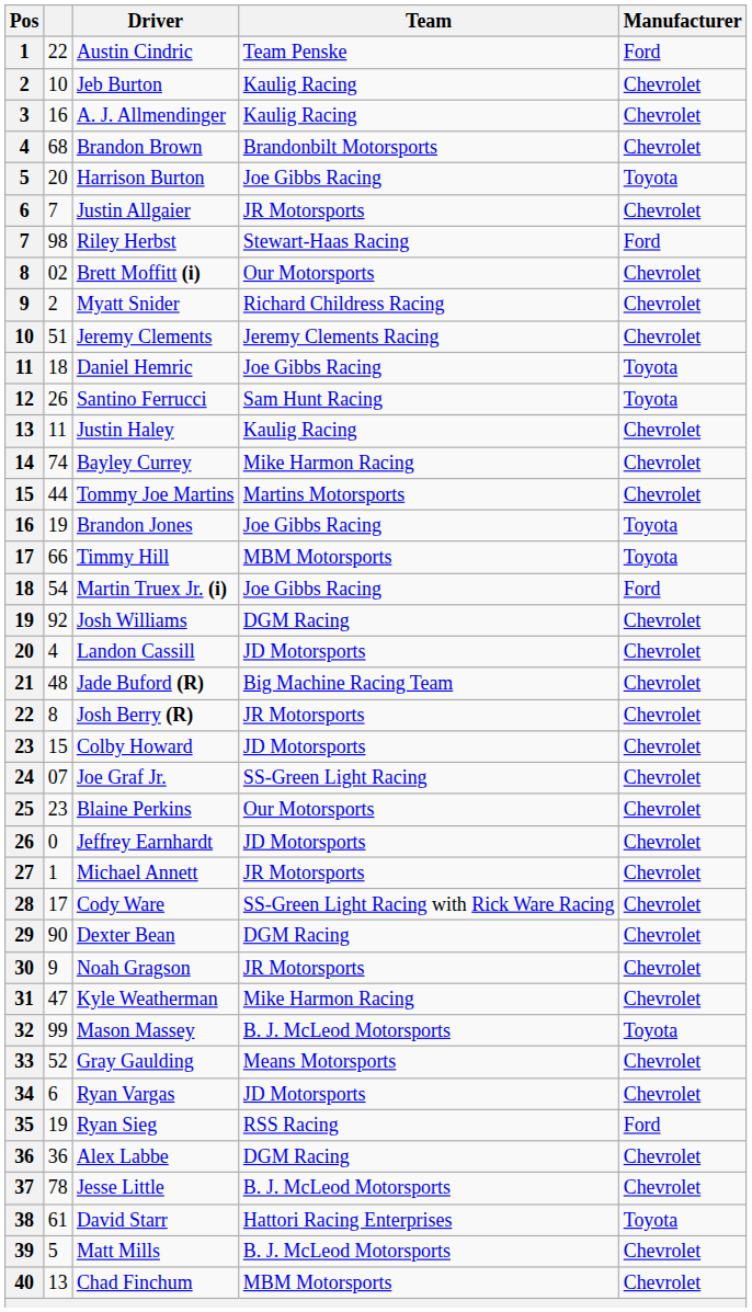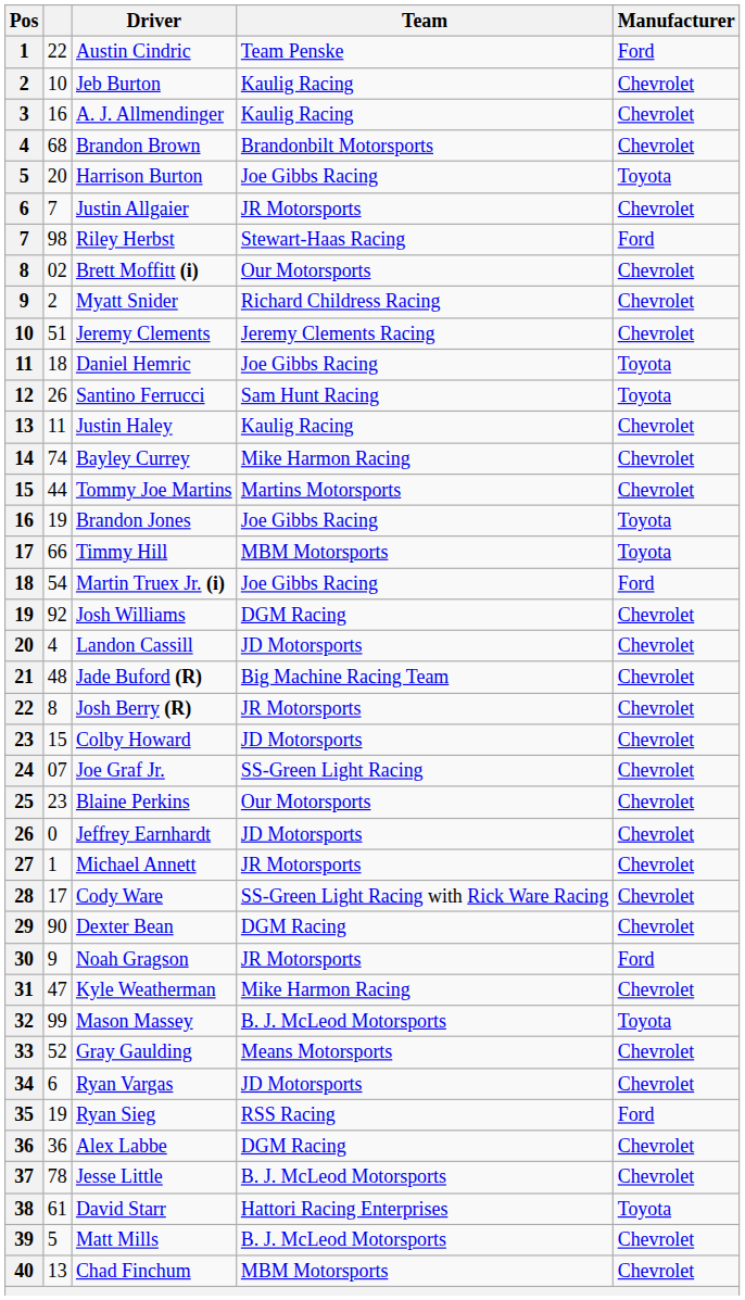 <table class="wikitable" style="font-size:98%">
 <tr>
 <th>Pos</th>
 <th></th>
 <th>Driver</th>
 <th>Team</th>
 <th>Manufacturer</th>
 </tr>
 <tr>
 <th>1</th>
 <td>22</td>
 <td><a href='#'>Austin Cindric</a></td>
 <td><a href='#'>Team Penske</a></td>
 <td><a href='#'>Ford</a></td>
 </tr>
 <tr>
 <th>2</th>
 <td>10</td>
 <td><a href='#'>Jeb Burton</a></td>
 <td><a href='#'>Kaulig Racing</a></td>
 <td><a href='#'>Chevrolet</a></td>
 </tr>
 <tr>
 <th>3</th>
 <td>16</td>
 <td><a href='#'>A. J. Allmendinger</a></td>
 <td><a href='#'>Kaulig Racing</a></td>
 <td><a href='#'>Chevrolet</a></td>
 </tr>
 <tr>
 <th>4</th>
 <td>68</td>
 <td><a href='#'>Brandon Brown</a></td>
 <td><a href='#'>Brandonbilt Motorsports</a></td>
 <td><a href='#'>Chevrolet</a></td>
 </tr>
 <tr>
 <th>5</th>
 <td>20</td>
 <td><a href='#'>Harrison Burton</a></td>
 <td><a href='#'>Joe Gibbs Racing</a></td>
 <td><a href='#'>Toyota</a></td>
 </tr>
 <tr>
 <th>6</th>
 <td>7</td>
 <td><a href='#'>Justin Allgaier</a></td>
 <td><a href='#'>JR Motorsports</a></td>
 <td><a href='#'>Chevrolet</a></td>
 </tr>
 <tr>
 <th>7</th>
 <td>98</td>
 <td><a href='#'>Riley Herbst</a></td>
 <td><a href='#'>Stewart-Haas Racing</a></td>
 <td><a href='#'>Ford</a></td>
 </tr>
 <tr>
 <th>8</th>
 <td>02</td>
 <td><a href='#'>Brett Moffitt</a> <strong>(i)</strong></td>
 <td><a href='#'>Our Motorsports</a></td>
 <td><a href='#'>Chevrolet</a></td>
 </tr>
 <tr>
 <th>9</th>
 <td>2</td>
 <td><a href='#'>Myatt Snider</a></td>
 <td><a href='#'>Richard Childress Racing</a></td>
 <td><a href='#'>Chevrolet</a></td>
 </tr>
 <tr>
 <th>10</th>
 <td>51</td>
 <td><a href='#'>Jeremy Clements</a></td>
 <td><a href='#'>Jeremy Clements Racing</a></td>
 <td><a href='#'>Chevrolet</a></td>
 </tr>
 <tr>
 <th>11</th>
 <td>18</td>
 <td><a href='#'>Daniel Hemric</a></td>
 <td><a href='#'>Joe Gibbs Racing</a></td>
 <td><a href='#'>Toyota</a></td>
 </tr>
 <tr>
 <th>12</th>
 <td>26</td>
 <td><a href='#'>Santino Ferrucci</a></td>
 <td><a href='#'>Sam Hunt Racing</a></td>
 <td><a href='#'>Toyota</a></td>
 </tr>
 <tr>
 <th>13</th>
 <td>11</td>
 <td><a href='#'>Justin Haley</a></td>
 <td><a href='#'>Kaulig Racing</a></td>
 <td><a href='#'>Chevrolet</a></td>
 </tr>
 <tr>
 <th>14</th>
 <td>74</td>
 <td><a href='#'>Bayley Currey</a></td>
 <td><a href='#'>Mike Harmon Racing</a></td>
 <td><a href='#'>Chevrolet</a></td>
 </tr>
 <tr>
 <th>15</th>
 <td>44</td>
 <td><a href='#'>Tommy Joe Martins</a></td>
 <td><a href='#'>Martins Motorsports</a></td>
 <td><a href='#'>Chevrolet</a></td>
 </tr>
 <tr>
 <th>16</th>
 <td>19</td>
 <td><a href='#'>Brandon Jones</a></td>
 <td><a href='#'>Joe Gibbs Racing</a></td>
 <td><a href='#'>Toyota</a></td>
 </tr>
 <tr>
 <th>17</th>
 <td>66</td>
 <td><a href='#'>Timmy Hill</a></td>
 <td><a href='#'>MBM Motorsports</a></td>
 <td><a href='#'>Toyota</a></td>
 </tr>
 <tr>
 <th>18</th>
 <td>54</td>
 <td><a href='#'>Martin Truex Jr.</a> <strong>(i)</strong></td>
 <td><a href='#'>Joe Gibbs Racing</a></td>
 <td><a href='#'>Ford</a></td>
 </tr>
 <tr>
 <th>19</th>
 <td>92</td>
 <td><a href='#'>Josh Williams</a></td>
 <td><a href='#'>DGM Racing</a></td>
 <td><a href='#'>Chevrolet</a></td>
 </tr>
 <tr>
 <th>20</th>
 <td>4</td>
 <td><a href='#'>Landon Cassill</a></td>
 <td><a href='#'>JD Motorsports</a></td>
 <td><a href='#'>Chevrolet</a></td>
 </tr>
 <tr>
 <th>21</th>
 <td>48</td>
 <td><a href='#'>Jade Buford</a> <strong>(R)</strong></td>
 <td><a href='#'>Big Machine Racing Team</a></td>
 <td><a href='#'>Chevrolet</a></td>
 </tr>
 <tr>
 <th>22</th>
 <td>8</td>
 <td><a href='#'>Josh Berry</a> <strong>(R)</strong></td>
 <td><a href='#'>JR Motorsports</a></td>
 <td><a href='#'>Chevrolet</a></td>
 </tr>
 <tr>
 <th>23</th>
 <td>15</td>
 <td><a href='#'>Colby Howard</a></td>
 <td><a href='#'>JD Motorsports</a></td>
 <td><a href='#'>Chevrolet</a></td>
 </tr>
 <tr>
 <th>24</th>
 <td>07</td>
 <td><a href='#'>Joe Graf Jr.</a></td>
 <td><a href='#'>SS-Green Light Racing</a></td>
 <td><a href='#'>Chevrolet</a></td>
 </tr>
 <tr>
 <th>25</th>
 <td>23</td>
 <td><a href='#'>Blaine Perkins</a></td>
 <td><a href='#'>Our Motorsports</a></td>
 <td><a href='#'>Chevrolet</a></td>
 </tr>
 <tr>
 <th>26</th>
 <td>0</td>
 <td><a href='#'>Jeffrey Earnhardt</a></td>
 <td><a href='#'>JD Motorsports</a></td>
 <td><a href='#'>Chevrolet</a></td>
 </tr>
 <tr>
 <th>27</th>
 <td>1</td>
 <td><a href='#'>Michael Annett</a></td>
 <td><a href='#'>JR Motorsports</a></td>
 <td><a href='#'>Chevrolet</a></td>
 </tr>
 <tr>
 <th>28</th>
 <td>17</td>
 <td><a href='#'>Cody Ware</a></td>
 <td><a href='#'>SS-Green Light Racing</a> with <a href='#'>Rick Ware Racing</a></td>
 <td><a href='#'>Chevrolet</a></td>
 </tr>
 <tr>
 <th>29</th>
 <td>90</td>
 <td><a href='#'>Dexter Bean</a></td>
 <td><a href='#'>DGM Racing</a></td>
 <td><a href='#'>Chevrolet</a></td>
 </tr>
 <tr>
 <th>30</th>
 <td>9</td>
 <td><a href='#'>Noah Gragson</a></td>
 <td><a href='#'>JR Motorsports</a></td>
-<td><a href='#'>Chevrolet</a></td>
+<td><a href='#'>Ford</a></td>
 </tr>
 <tr>
 <th>31</th>
 <td>47</td>
 <td><a href='#'>Kyle Weatherman</a></td>
 <td><a href='#'>Mike Harmon Racing</a></td>
 <td><a href='#'>Chevrolet</a></td>
 </tr>
 <tr>
 <th>32</th>
 <td>99</td>
 <td><a href='#'>Mason Massey</a></td>
 <td><a href='#'>B. J. McLeod Motorsports</a></td>
 <td><a href='#'>Toyota</a></td>
 </tr>
 <tr>
 <th>33</th>
 <td>52</td>
 <td><a href='#'>Gray Gaulding</a></td>
 <td><a href='#'>Means Motorsports</a></td>
 <td><a href='#'>Chevrolet</a></td>
 </tr>
 <tr>
 <th>34</th>
 <td>6</td>
 <td><a href='#'>Ryan Vargas</a></td>
 <td><a href='#'>JD Motorsports</a></td>
 <td><a href='#'>Chevrolet</a></td>
 </tr>
 <tr>
 <th>35</th>
 <td>19</td>
 <td><a href='#'>Ryan Sieg</a></td>
 <td><a href='#'>RSS Racing</a></td>
 <td><a href='#'>Ford</a></td>
 </tr>
 <tr>
 <th>36</th>
 <td>36</td>
 <td><a href='#'>Alex Labbe</a></td>
 <td><a href='#'>DGM Racing</a></td>
 <td><a href='#'>Chevrolet</a></td>
 </tr>
 <tr>
 <th>37</th>
 <td>78</td>
 <td><a href='#'>Jesse Little</a></td>
 <td><a href='#'>B. J. McLeod Motorsports</a></td>
 <td><a href='#'>Chevrolet</a></td>
 </tr>
 <tr>
 <th>38</th>
 <td>61</td>
 <td><a href='#'>David Starr</a></td>
 <td><a href='#'>Hattori Racing Enterprises</a></td>
 <td><a href='#'>Toyota</a></td>
 </tr>
 <tr>
 <th>39</th>
 <td>5</td>
 <td><a href='#'>Matt Mills</a></td>
 <td><a href='#'>B. J. McLeod Motorsports</a></td>
 <td><a href='#'>Chevrolet</a></td>
 </tr>
 <tr>
 <th>40</th>
 <td>13</td>
 <td><a href='#'>Chad Finchum</a></td>
 <td><a href='#'>MBM Motorsports</a></td>
 <td><a href='#'>Chevrolet</a></td>
 </tr>
 <tr>
 <th colspan="6"></th>
 </tr>
 <tr>
 </tr>
 </table>
